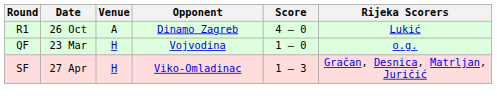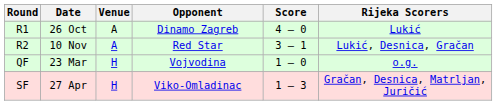 <table class="wikitable sortable" style="text-align: center; font-size:95%;">
 <tr>
 <th width="30">Round</th>
 <th width="60">Date</th>
 <th width="20">Venue</th>
 <th width="150">Opponent</th>
 <th width="60">Score</th>
 <th width="200">Rijeka Scorers</th>
 </tr>
 <tr bgcolor="#ddffdd">
 <td>R1</td>
 <td>26 Oct</td>
 <td>A</td>
 <td><a href='#'>Dinamo Zagreb</a></td>
 <td>4 – 0</td>
 <td><a href='#'>Lukić</a></td>
 </tr>
 <tr bgcolor="#ddffdd">
+<td>R2</td>
+<td>10 Nov</td>
+<td><a href='#'>A</a></td>
+<td><a href='#'>Red Star</a></td>
+<td>3 – 1</td>
+<td><a href='#'>Lukić</a>, <a href='#'>Desnica</a>, <a href='#'>Gračan</a></td>
+</tr>
+<tr bgcolor="#ddffdd">
 <td>QF</td>
 <td>23 Mar</td>
 <td><a href='#'>H</a></td>
 <td><a href='#'>Vojvodina</a></td>
 <td>1 – 0</td>
 <td><a href='#'>o.g.</a></td>
 </tr>
 <tr bgcolor="#ffdddd">
 <td>SF</td>
 <td>27 Apr</td>
 <td><a href='#'>H</a></td>
 <td><a href='#'>Viko-Omladinac</a></td>
 <td>1 – 3</td>
 <td><a href='#'>Gračan</a>, <a href='#'>Desnica</a>, <a href='#'>Matrljan</a>, <a href='#'>Juričić</a></td>
 </tr>
 </table>
